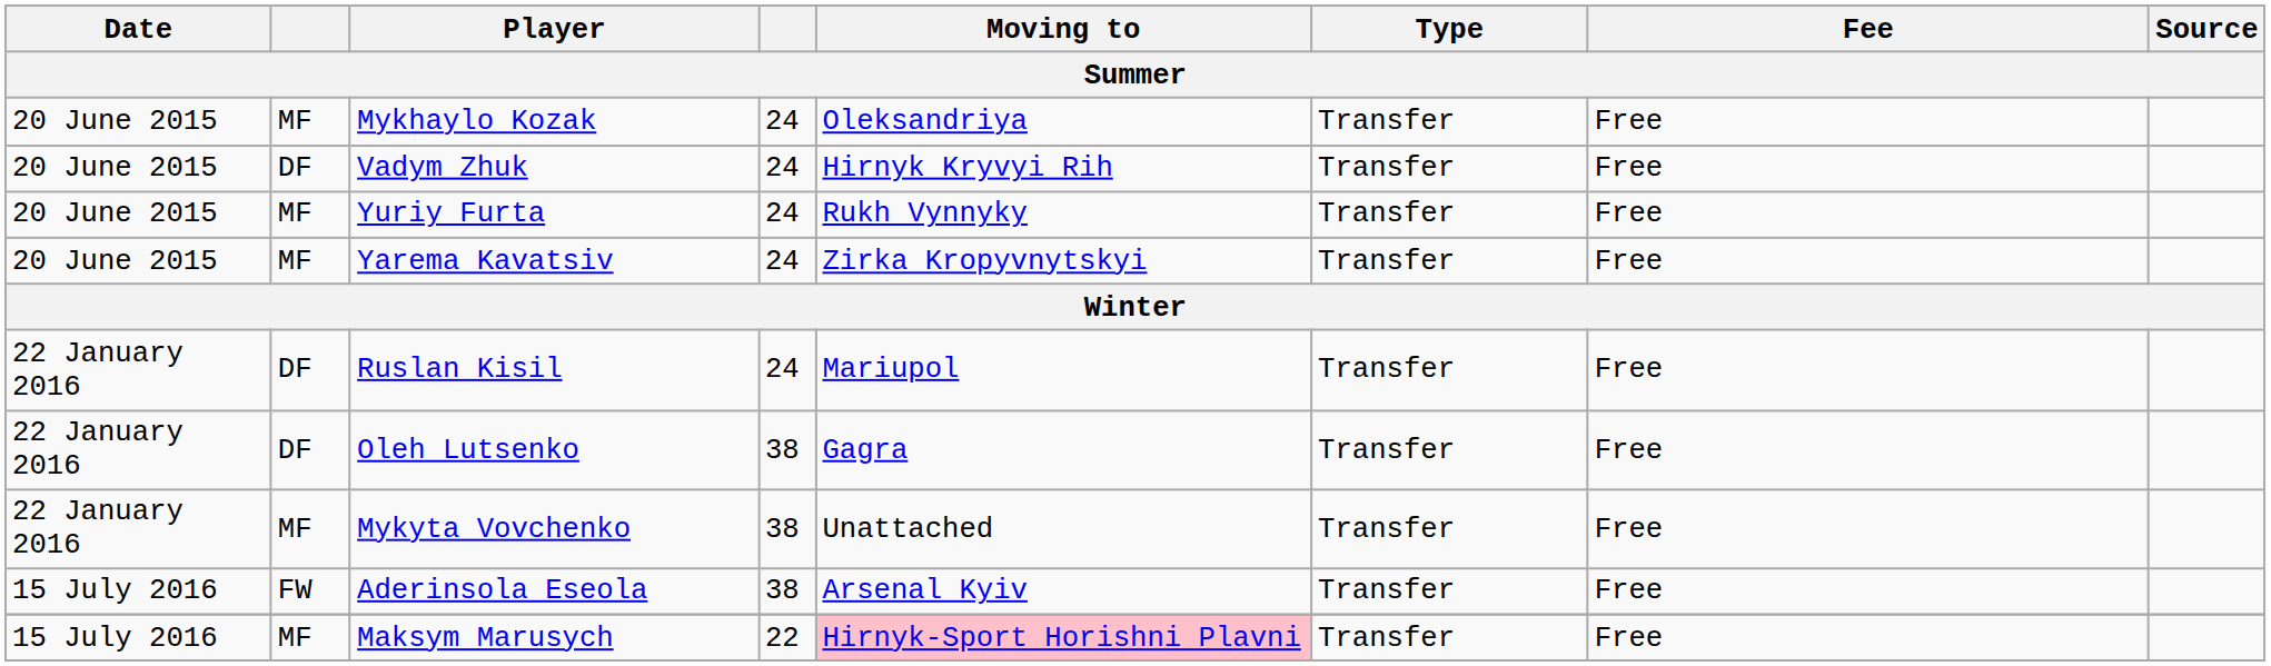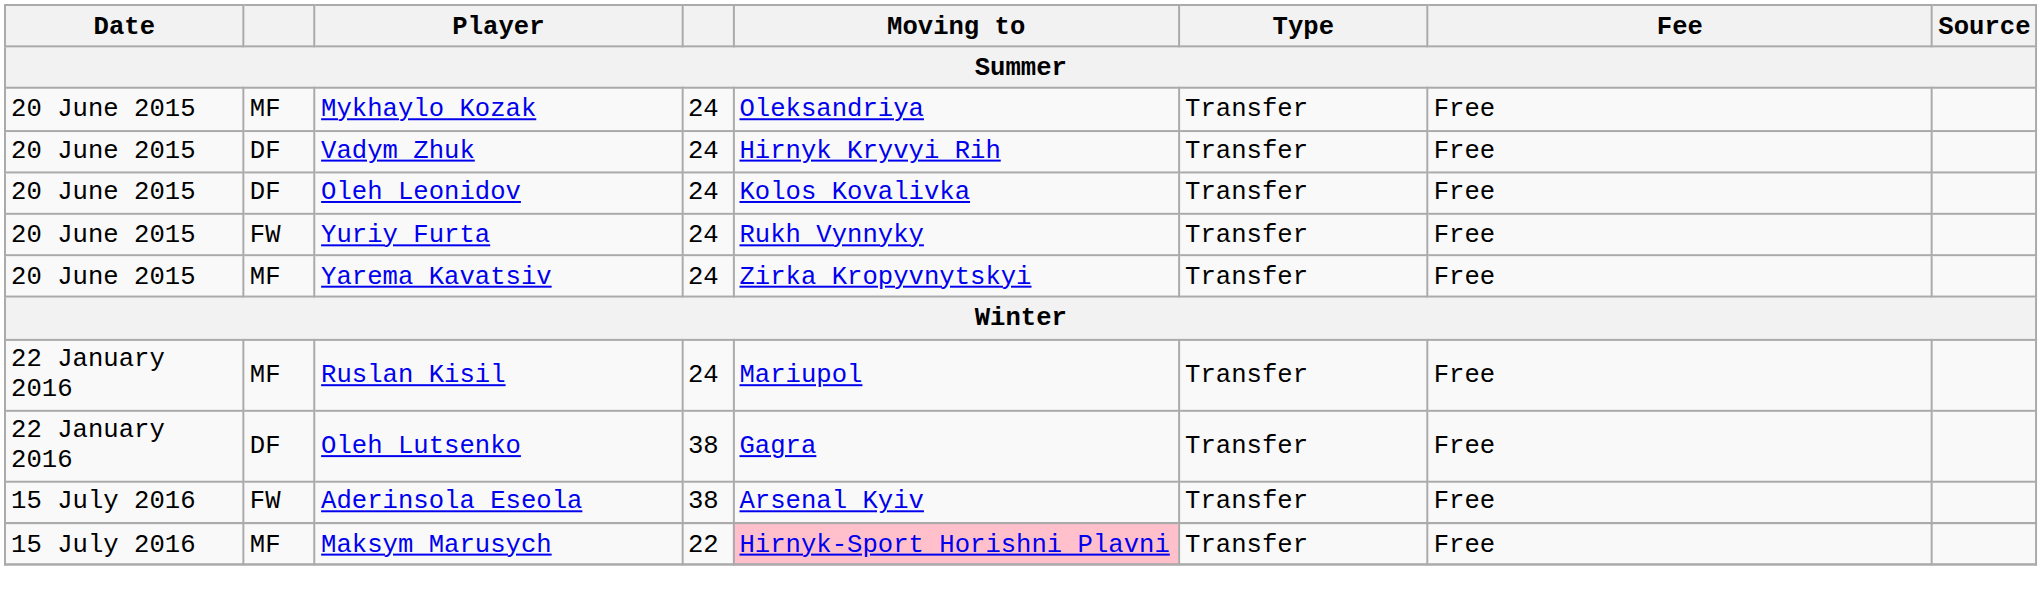 <table class="wikitable sortable">
 <tr>
 <th style="width:115px;">Date</th>
 <th style="width:30px;"></th>
 <th style="width:180px;">Player</th>
 <th style="width:20px;"></th>
 <th style="width:220px;">Moving to</th>
 <th style="width:120px;" class="unsortable">Type</th>
 <th style="width:250px;" class="unsortable">Fee</th>
 <th style="width:20px;">Source</th>
 </tr>
 <tr>
 <th colspan=8>Summer</th>
 </tr>
 <tr>
 <td>20 June 2015</td>
 <td>MF</td>
 <td> <a href='#'>Mykhaylo Kozak</a></td>
 <td>24</td>
 <td> <a href='#'>Oleksandriya</a></td>
 <td>Transfer</td>
 <td>Free</td>
 <td></td>
 </tr>
 <tr>
 <td>20 June 2015</td>
 <td>DF</td>
 <td> <a href='#'>Vadym Zhuk</a></td>
 <td>24</td>
 <td> <a href='#'>Hirnyk Kryvyi Rih</a></td>
 <td>Transfer</td>
 <td>Free</td>
 <td></td>
 </tr>
 <tr>
 <td>20 June 2015</td>
-<td>MF</td>
+<td>DF</td>
+<td> <a href='#'>Oleh Leonidov</a></td>
+<td>24</td>
+<td> <a href='#'>Kolos Kovalivka</a></td>
+<td>Transfer</td>
+<td>Free</td>
+<td></td>
+</tr>
+<tr>
+<td>20 June 2015</td>
+<td>FW</td>
 <td> <a href='#'>Yuriy Furta</a></td>
 <td>24</td>
 <td> <a href='#'>Rukh Vynnyky</a></td>
 <td>Transfer</td>
 <td>Free</td>
 <td></td>
 </tr>
 <tr>
 <td>20 June 2015</td>
 <td>MF</td>
 <td> <a href='#'>Yarema Kavatsiv</a></td>
 <td>24</td>
 <td> <a href='#'>Zirka Kropyvnytskyi</a></td>
 <td>Transfer</td>
 <td>Free</td>
 <td></td>
 </tr>
 <tr>
 <th colspan=8>Winter</th>
 </tr>
 <tr>
 <td>22 January 2016</td>
-<td>DF</td>
+<td>MF</td>
 <td> <a href='#'>Ruslan Kisil</a></td>
 <td>24</td>
 <td> <a href='#'>Mariupol</a></td>
 <td>Transfer</td>
 <td>Free</td>
 <td></td>
 </tr>
 <tr>
 <td>22 January 2016</td>
 <td>DF</td>
 <td> <a href='#'>Oleh Lutsenko</a></td>
 <td>38</td>
 <td> <a href='#'>Gagra</a></td>
-<td>Transfer</td>
-<td>Free</td>
-<td></td>
-</tr>
-<tr>
-<td>22 January 2016</td>
-<td>MF</td>
-<td> <a href='#'>Mykyta Vovchenko</a></td>
-<td>38</td>
-<td>Unattached</td>
 <td>Transfer</td>
 <td>Free</td>
 <td></td>
 </tr>
 <tr>
 <td>15 July 2016</td>
 <td>FW</td>
 <td> <a href='#'>Aderinsola Eseola</a></td>
 <td>38</td>
 <td> <a href='#'>Arsenal Kyiv</a></td>
 <td>Transfer</td>
 <td>Free</td>
 <td></td>
 </tr>
 <tr>
 </tr>
 <tr>
 <td>15 July 2016</td>
 <td>MF</td>
 <td> <a href='#'>Maksym Marusych</a></td>
 <td>22</td>
 <td style="background: pink;"> <a href='#'>Hirnyk-Sport Horishni Plavni</a></td>
 <td>Transfer</td>
 <td>Free</td>
 <td></td>
 </tr>
 <tr>
 </tr>
 </table>
